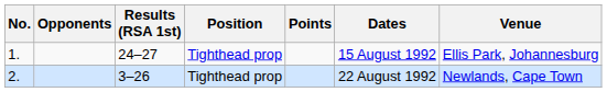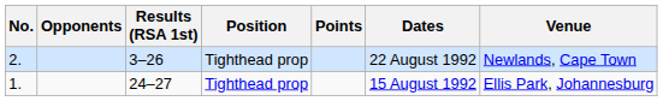 <table class="wikitable sortable">
 <tr>
 <th>No.</th>
 <th>Opponents</th>
 <th>Results <br> (RSA 1st)</th>
 <th>Position</th>
 <th>Points</th>
 <th>Dates</th>
 <th>Venue</th>
 </tr>
+<tr style="background: #D0E6FF;">
+<td>2.</td>
+<td></td>
+<td>3–26</td>
+<td>Tighthead prop</td>
+<td></td>
+<td>22 August 1992</td>
+<td><a href='#'>Newlands</a>, <a href='#'>Cape Town</a></td>
+</tr>
 <tr>
 <td>1.</td>
 <td></td>
 <td>24–27</td>
 <td><a href='#'>Tighthead prop</a></td>
 <td></td>
 <td><a href='#'>15 August 1992</a></td>
 <td><a href='#'>Ellis Park</a>, <a href='#'>Johannesburg</a></td>
 </tr>
-<tr style="background: #D0E6FF;">
-<td>2.</td>
-<td></td>
-<td>3–26</td>
-<td>Tighthead prop</td>
-<td></td>
-<td>22 August 1992</td>
-<td><a href='#'>Newlands</a>, <a href='#'>Cape Town</a></td>
-</tr>
 </table>
